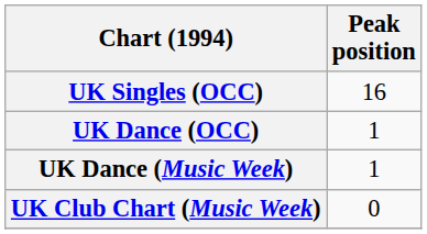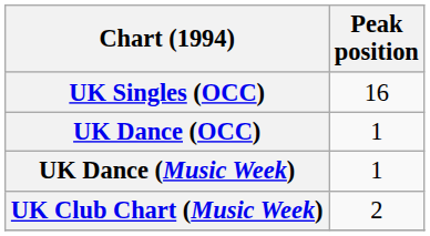 <table class="wikitable sortable plainrowheaders" style="text-align:center">
 <tr>
 <th scope="col">Chart (1994)</th>
 <th scope="col">Peak<br>position</th>
 </tr>
 <tr>
 <th scope="row"><a href='#'>UK Singles</a> (<a href='#'>OCC</a>)</th>
 <td>16</td>
 </tr>
 <tr>
 <th scope="row"><a href='#'>UK Dance</a> (<a href='#'>OCC</a>)</th>
 <td>1</td>
 </tr>
 <tr>
 <th scope="row">UK Dance (<em><a href='#'>Music Week</a></em>)</th>
 <td>1</td>
 </tr>
 <tr>
 <th scope="row"><a href='#'>UK Club Chart</a> (<em><a href='#'>Music Week</a></em>)</th>
-<td>0</td>
+<td>2</td>
 </tr>
 <tr>
 </tr>
 <tr>
 </tr>
 <tr>
 </tr>
 </table>
